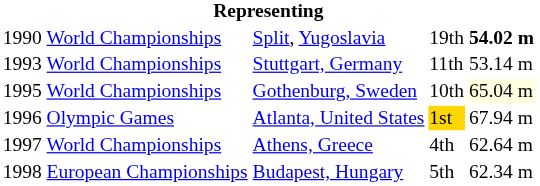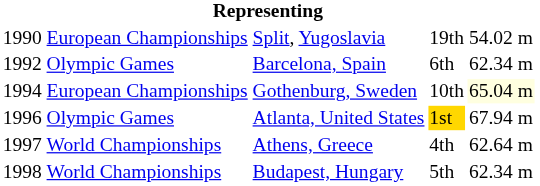 <table>
 <tr>
 <th colspan="5">Representing </th>
 </tr>
 <tr>
 <td>1990</td>
-<td><a href='#'>World Championships</a></td>
+<td><a href='#'>European Championships</a></td>
 <td><a href='#'>Split</a>, <a href='#'>Yugoslavia</a></td>
 <td>19th</td>
-<td><strong>54.02 m</strong></td>
+<td>54.02 m</td>
 </tr>
 <tr>
-<td>1993</td>
-<td><a href='#'>World Championships</a></td>
-<td><a href='#'>Stuttgart, Germany</a></td>
-<td>11th</td>
-<td>53.14 m</td>
+<td>1992</td>
+<td><a href='#'>Olympic Games</a></td>
+<td><a href='#'>Barcelona, Spain</a></td>
+<td>6th</td>
+<td>62.34 m</td>
 </tr>
 <tr>
-<td>1995</td>
-<td><a href='#'>World Championships</a></td>
+<td>1994</td>
+<td><a href='#'>European Championships</a></td>
 <td><a href='#'>Gothenburg, Sweden</a></td>
 <td>10th</td>
 <td style="background: lightyellow;">65.04 m</td>
 </tr>
 <tr>
 <td>1996</td>
 <td><a href='#'>Olympic Games</a></td>
 <td><a href='#'>Atlanta, United States</a></td>
 <td bgcolor="gold">1st</td>
 <td>67.94 m</td>
 </tr>
 <tr>
 <td>1997</td>
 <td><a href='#'>World Championships</a></td>
 <td><a href='#'>Athens, Greece</a></td>
 <td>4th</td>
 <td>62.64 m</td>
 </tr>
 <tr>
 <td>1998</td>
-<td><a href='#'>European Championships</a></td>
+<td><a href='#'>World Championships</a></td>
 <td><a href='#'>Budapest, Hungary</a></td>
 <td>5th</td>
 <td>62.34 m</td>
 </tr>
 </table>
